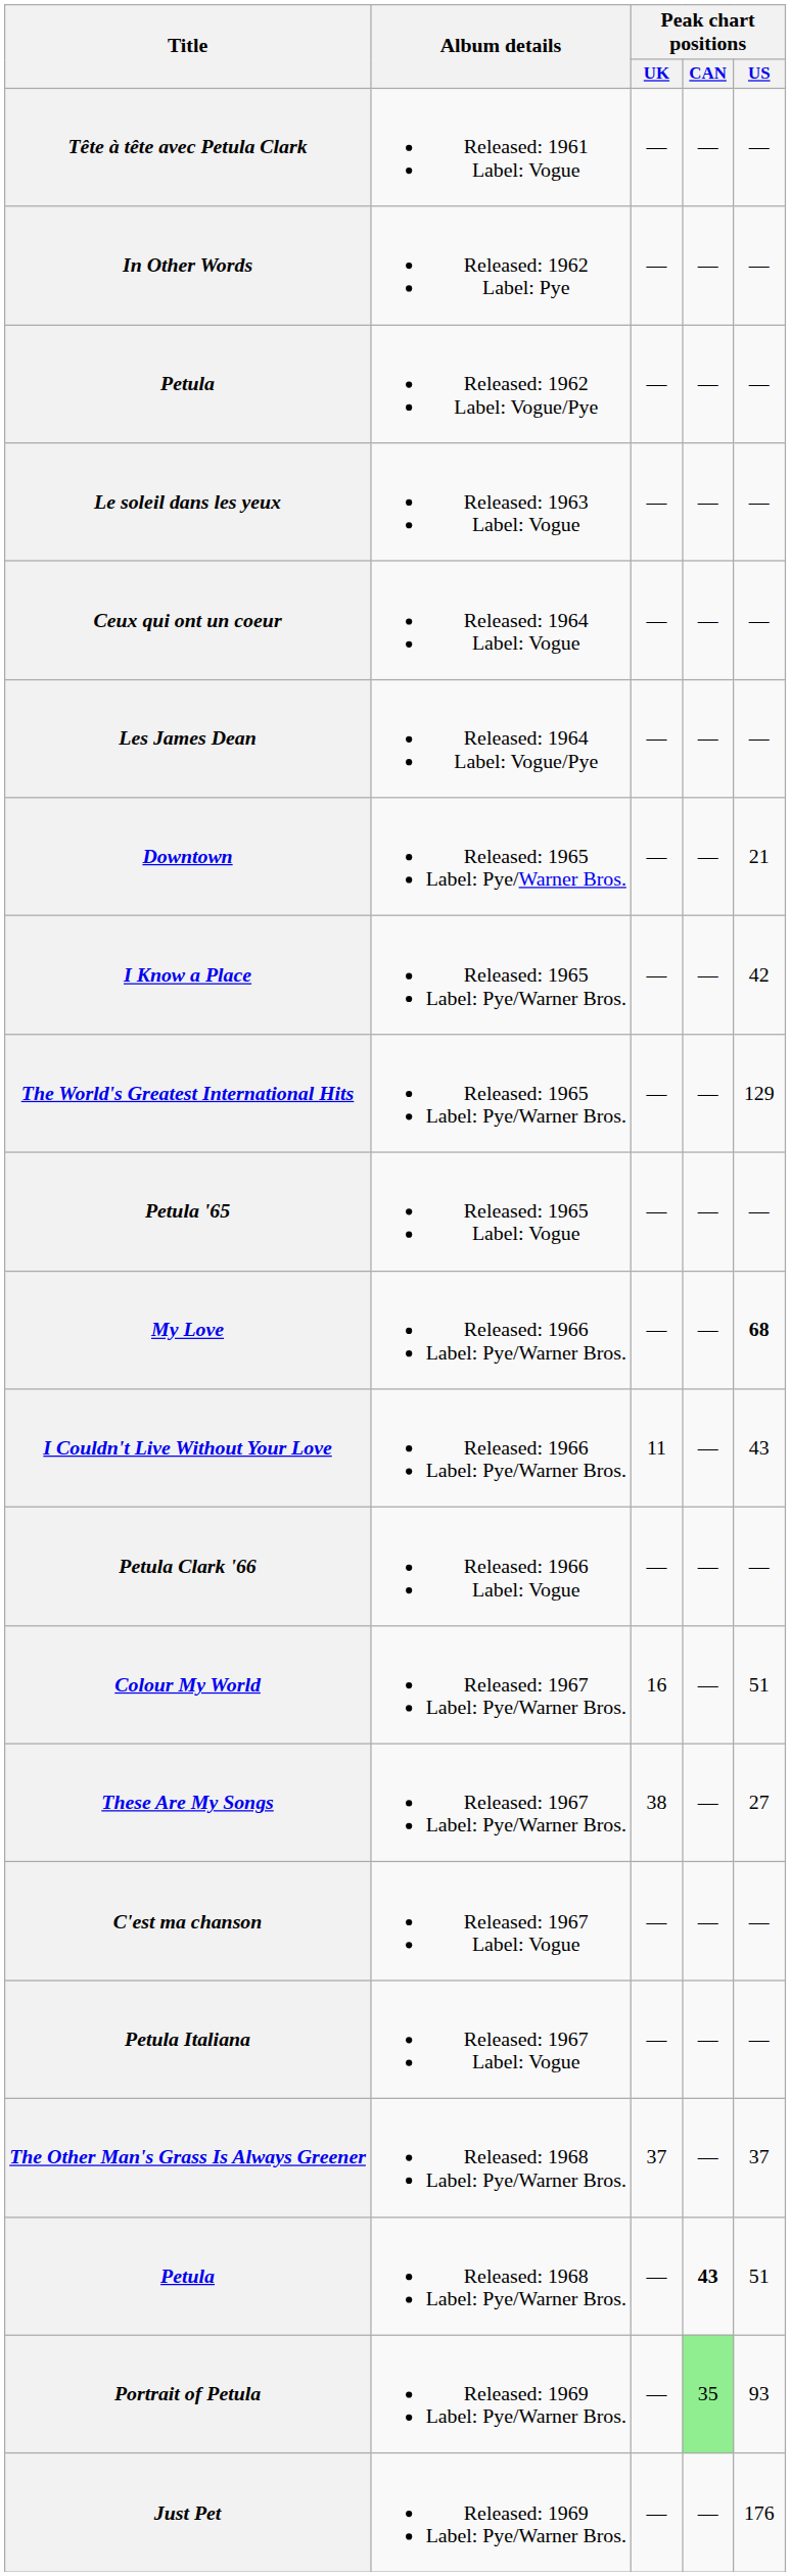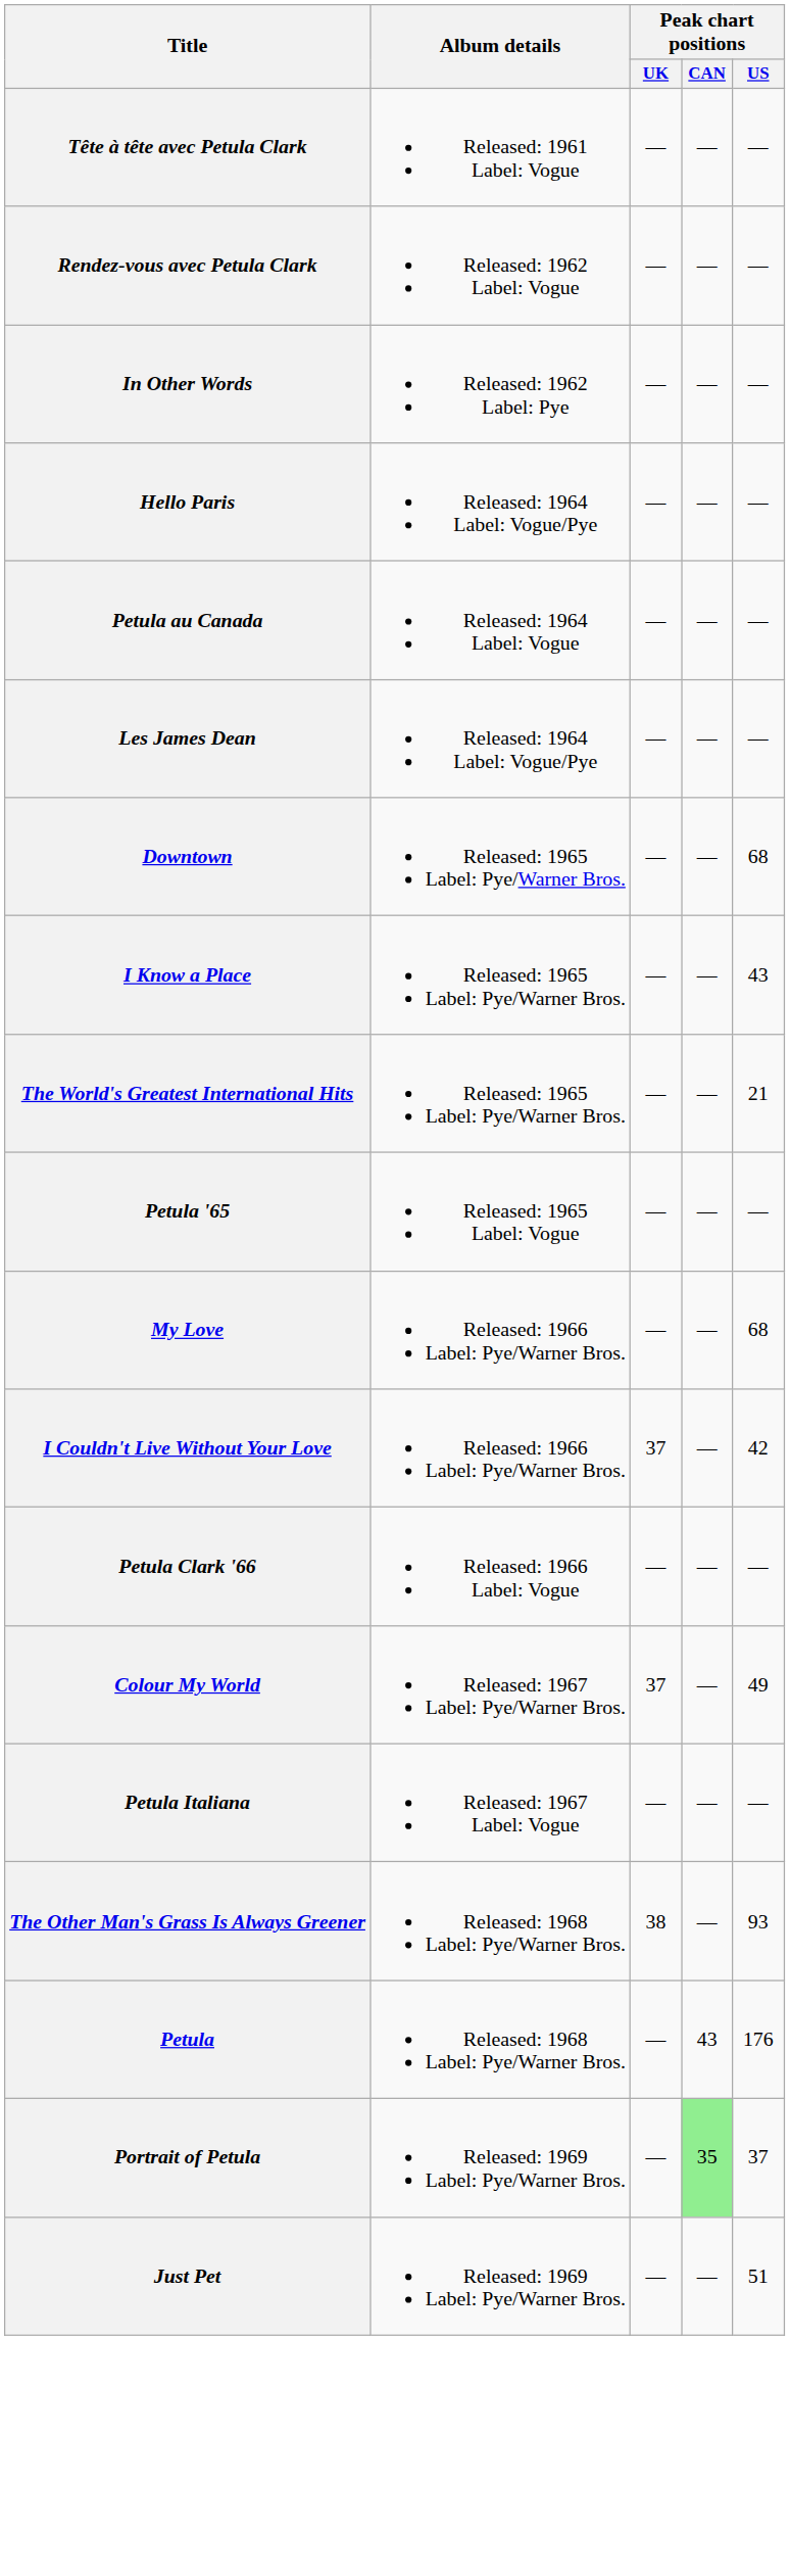 <table class="wikitable plainrowheaders" style="text-align:center;">
 <tr>
 <th rowspan="2" scope="col">Title</th>
 <th rowspan="2" scope="col">Album details</th>
 <th colspan="3">Peak chart positions</th>
 </tr>
 <tr>
 <th scope="col" style="width:2.5em;font-size:85%"><a href='#'>UK</a><br></th>
 <th scope="col" style="width:2.5em;font-size:85%"><a href='#'>CAN</a><br></th>
 <th scope="col" style="width:2.5em;font-size:85%"><a href='#'>US</a><br></th>
 </tr>
 <tr>
 <th scope="row"><em>Tête à tête avec Petula Clark</em></th>
 <td><br><ul><li>Released: 1961 </li><li>Label: Vogue</li></ul></td>
 <td>—</td>
 <td>—</td>
 <td>—</td>
 </tr>
 <tr>
+<th scope="row"><em>Rendez-vous avec Petula Clark</em></th>
+<td><br><ul><li>Released: 1962 </li><li>Label: Vogue</li></ul></td>
+<td>—</td>
+<td>—</td>
+<td>—</td>
+</tr>
+<tr>
 <th scope="row"><em>In Other Words</em></th>
 <td><br><ul><li>Released: 1962 </li><li>Label: Pye</li></ul></td>
 <td>—</td>
 <td>—</td>
 <td>—</td>
 </tr>
 <tr>
-<th scope="row"><em>Petula</em></th>
-<td><br><ul><li>Released: 1962 </li><li>Label: Vogue/Pye</li></ul></td>
+<th scope="row"><em>Hello Paris</em></th>
+<td><br><ul><li>Released: 1964 </li><li>Label: Vogue/Pye</li></ul></td>
 <td>—</td>
 <td>—</td>
 <td>—</td>
 </tr>
 <tr>
-<th scope="row"><em>Le soleil dans les yeux</em></th>
-<td><br><ul><li>Released: 1963 </li><li>Label: Vogue</li></ul></td>
-<td>—</td>
-<td>—</td>
-<td>—</td>
-</tr>
-<tr>
-<th scope="row"><em>Ceux qui ont un coeur</em></th>
+<th scope="row"><em>Petula au Canada</em></th>
 <td><br><ul><li>Released: 1964 </li><li>Label: Vogue</li></ul></td>
 <td>—</td>
 <td>—</td>
 <td>—</td>
 </tr>
 <tr>
 <th scope="row"><em>Les James Dean</em></th>
 <td><br><ul><li>Released: 1964 </li><li>Label: Vogue/Pye</li></ul></td>
 <td>—</td>
 <td>—</td>
 <td>—</td>
 </tr>
 <tr>
 <th scope="row"><em><a href='#'>Downtown</a></em></th>
 <td><br><ul><li>Released: 1965 </li><li>Label: Pye/<a href='#'>Warner Bros.</a></li></ul></td>
 <td>—</td>
 <td>—</td>
-<td>21</td>
+<td>68</td>
 </tr>
 <tr>
 <th scope="row"><em><a href='#'>I Know a Place</a></em></th>
 <td><br><ul><li>Released: 1965 </li><li>Label: Pye/Warner Bros.</li></ul></td>
 <td>—</td>
 <td>—</td>
-<td>42</td>
+<td>43</td>
 </tr>
 <tr>
 <th scope="row"><em><a href='#'>The World's Greatest International Hits</a></em></th>
 <td><br><ul><li>Released: 1965 </li><li>Label: Pye/Warner Bros.</li></ul></td>
 <td>—</td>
 <td>—</td>
-<td>129</td>
+<td>21</td>
 </tr>
 <tr>
 <th scope="row"><em>Petula '65</em></th>
 <td><br><ul><li>Released: 1965 </li><li>Label: Vogue</li></ul></td>
 <td>—</td>
 <td>—</td>
 <td>—</td>
 </tr>
 <tr>
 <th scope="row"><em><a href='#'>My Love</a></em></th>
 <td><br><ul><li>Released: 1966 </li><li>Label: Pye/Warner Bros.</li></ul></td>
 <td>—</td>
 <td>—</td>
-<td><strong>68</strong></td>
+<td>68</td>
 </tr>
 <tr>
 <th scope="row"><em><a href='#'>I Couldn't Live Without Your Love</a></em></th>
 <td><br><ul><li>Released: 1966 </li><li>Label: Pye/Warner Bros.</li></ul></td>
-<td>11</td>
+<td>37</td>
 <td>—</td>
-<td>43</td>
+<td>42</td>
 </tr>
 <tr>
 <th scope="row"><em>Petula Clark '66</em></th>
 <td><br><ul><li>Released: 1966 </li><li>Label: Vogue</li></ul></td>
 <td>—</td>
 <td>—</td>
 <td>—</td>
 </tr>
 <tr>
 <th scope="row"><em><a href='#'>Colour My World</a></em></th>
 <td><br><ul><li>Released: 1967 </li><li>Label: Pye/Warner Bros.</li></ul></td>
-<td>16</td>
+<td>37</td>
 <td>—</td>
-<td>51</td>
-</tr>
-<tr>
-<th scope="row"><em><a href='#'>These Are My Songs</a></em></th>
-<td><br><ul><li>Released: 1967 </li><li>Label: Pye/Warner Bros.</li></ul></td>
-<td>38</td>
-<td>—</td>
-<td>27</td>
-</tr>
-<tr>
-<th scope="row"><em>C'est ma chanson</em></th>
-<td><br><ul><li>Released: 1967 </li><li>Label: Vogue</li></ul></td>
-<td>—</td>
-<td>—</td>
-<td>—</td>
+<td>49</td>
 </tr>
 <tr>
 <th scope="row"><em>Petula Italiana</em></th>
 <td><br><ul><li>Released: 1967 </li><li>Label: Vogue</li></ul></td>
 <td>—</td>
 <td>—</td>
 <td>—</td>
 </tr>
 <tr>
 <th scope="row"><em><a href='#'>The Other Man's Grass Is Always Greener</a></em></th>
 <td><br><ul><li>Released: 1968 </li><li>Label: Pye/Warner Bros.</li></ul></td>
-<td>37</td>
+<td>38</td>
 <td>—</td>
-<td>37</td>
+<td>93</td>
 </tr>
 <tr>
 <th scope="row"><em><a href='#'>Petula</a></em></th>
 <td><br><ul><li>Released: 1968 </li><li>Label: Pye/Warner Bros.</li></ul></td>
 <td>—</td>
-<td><strong>43</strong></td>
-<td>51</td>
+<td>43</td>
+<td>176</td>
 </tr>
 <tr>
 <th scope="row"><em>Portrait of Petula</em></th>
 <td><br><ul><li>Released: 1969 </li><li>Label: Pye/Warner Bros.</li></ul></td>
 <td>—</td>
 <td style="background: lightgreen;">35</td>
-<td>93</td>
+<td>37</td>
 </tr>
 <tr>
 <th scope="row"><em>Just Pet</em></th>
 <td><br><ul><li>Released: 1969 </li><li>Label: Pye/Warner Bros.</li></ul></td>
 <td>—</td>
 <td>—</td>
-<td>176</td>
+<td>51</td>
 </tr>
 </table>
